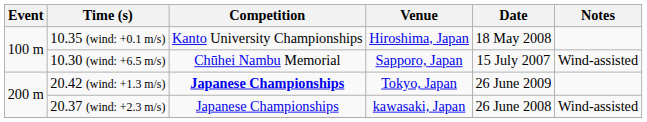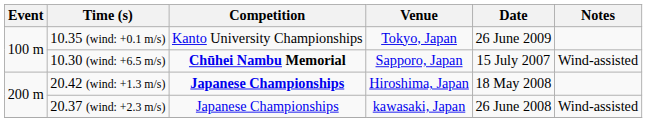 <table class="wikitable" style=text-align:center>
 <tr>
 <th>Event</th>
 <th>Time (s)</th>
 <th>Competition</th>
 <th>Venue</th>
 <th>Date</th>
 <th>Notes</th>
 </tr>
 <tr>
 <td rowspan=2>100 m</td>
 <td>10.35 <small>(wind: +0.1 m/s)</small></td>
 <td><a href='#'>Kanto</a> University Championships</td>
-<td><a href='#'>Hiroshima, Japan</a></td>
-<td>18 May 2008</td>
+<td><a href='#'>Tokyo, Japan</a></td>
+<td>26 June 2009</td>
 <td></td>
 </tr>
 <tr>
 <td>10.30 <small>(wind: +6.5 m/s)</small></td>
-<td><a href='#'>Chūhei Nambu</a> Memorial</td>
+<td><strong><a href='#'>Chūhei Nambu</a> Memorial</strong></td>
 <td><a href='#'>Sapporo, Japan</a></td>
 <td>15 July 2007</td>
 <td>Wind-assisted</td>
 </tr>
 <tr>
 <td rowspan=2>200 m</td>
 <td>20.42 <small>(wind: +1.3 m/s)</small></td>
 <td><strong><a href='#'>Japanese Championships</a></strong></td>
-<td><a href='#'>Tokyo, Japan</a></td>
-<td>26 June 2009</td>
+<td><a href='#'>Hiroshima, Japan</a></td>
+<td>18 May 2008</td>
 <td></td>
 </tr>
 <tr>
 <td>20.37 <small>(wind: +2.3 m/s)</small></td>
 <td><a href='#'>Japanese Championships</a></td>
 <td><a href='#'>kawasaki, Japan</a></td>
 <td>26 June 2008</td>
 <td>Wind-assisted</td>
 </tr>
 <tr>
 </tr>
 </table>
